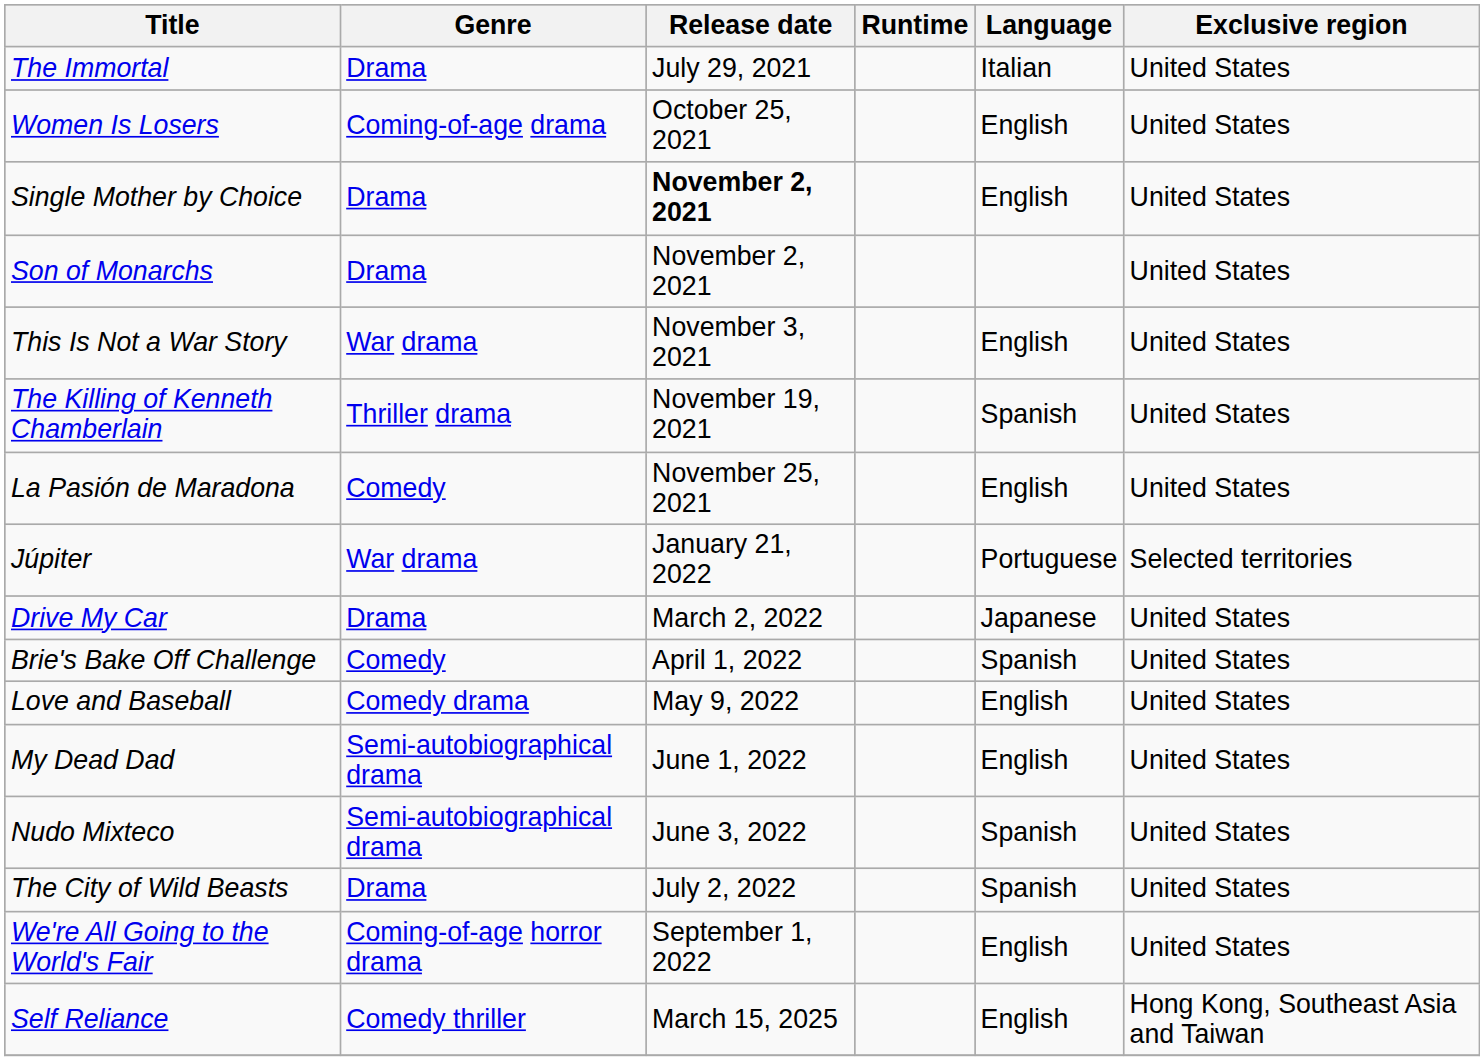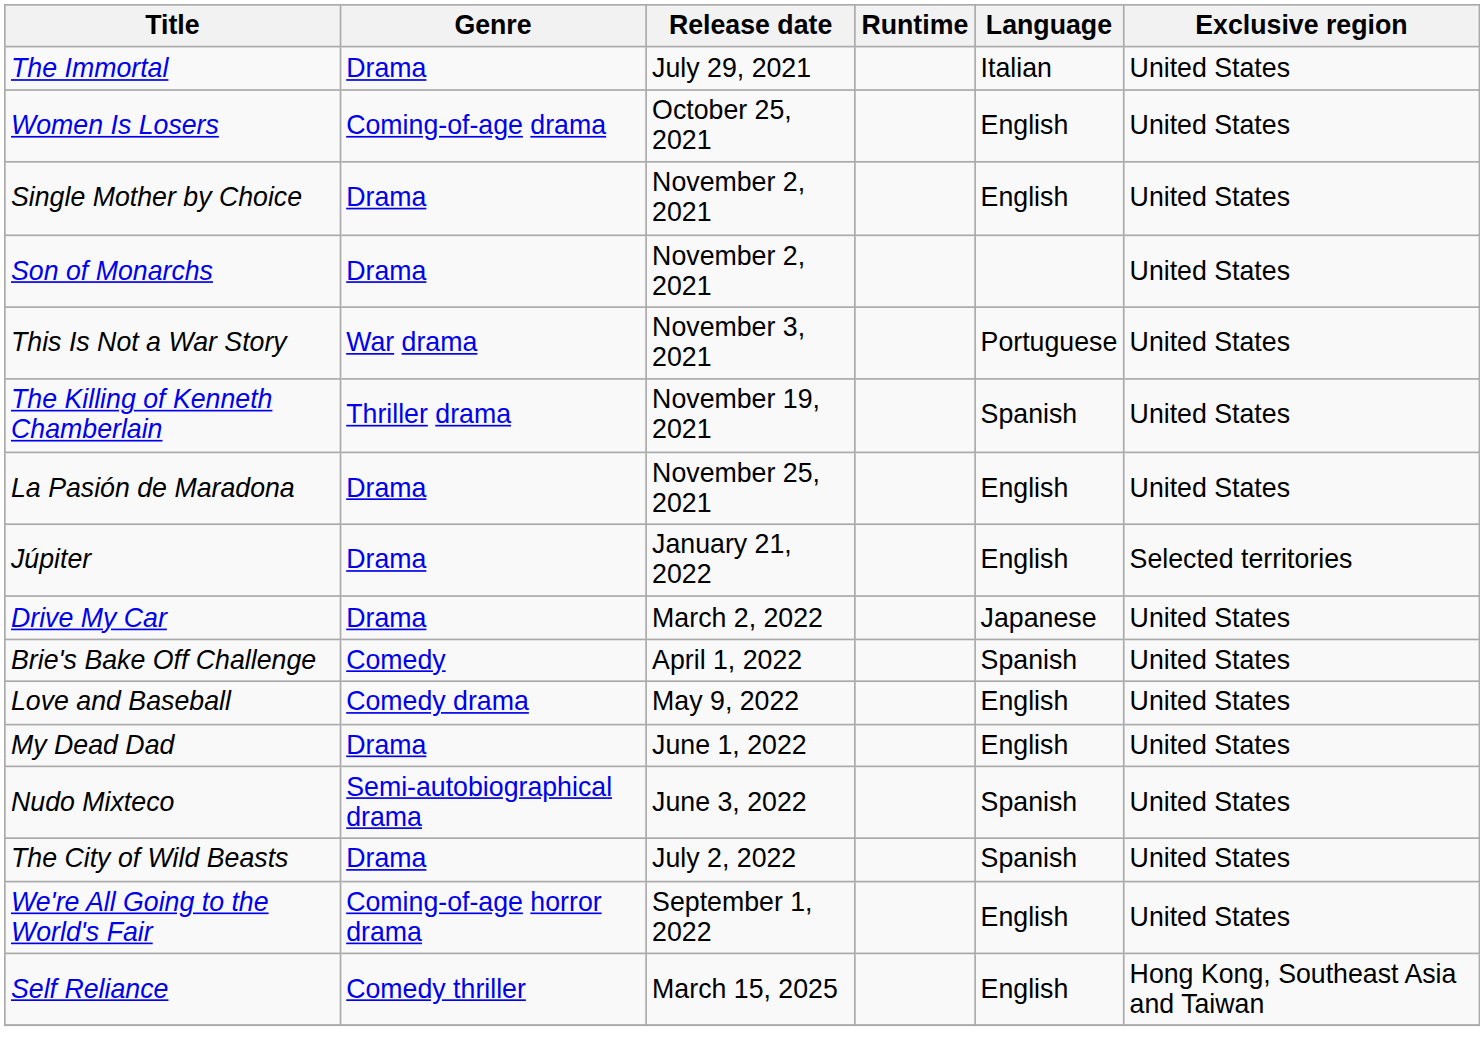 <table class="wikitable sortable" style="width:100%;">
 <tr>
 <th>Title</th>
 <th>Genre</th>
 <th>Release date</th>
 <th>Runtime</th>
 <th>Language</th>
 <th>Exclusive region</th>
 </tr>
 <tr>
 <td><em><a href='#'>The Immortal</a></em></td>
 <td><a href='#'>Drama</a></td>
 <td>July 29, 2021</td>
 <td></td>
 <td>Italian</td>
 <td>United States</td>
 </tr>
 <tr>
 <td><em><a href='#'>Women Is Losers</a></em></td>
 <td><a href='#'>Coming-of-age</a> <a href='#'>drama</a></td>
 <td>October 25, 2021</td>
 <td></td>
 <td>English</td>
 <td>United States</td>
 </tr>
 <tr>
 <td><em>Single Mother by Choice</em></td>
 <td><a href='#'>Drama</a></td>
-<td><strong>November 2, 2021</strong></td>
+<td>November 2, 2021</td>
 <td></td>
 <td>English</td>
 <td>United States</td>
 </tr>
 <tr>
 <td><em><a href='#'>Son of Monarchs</a></em></td>
 <td><a href='#'>Drama</a></td>
 <td>November 2, 2021</td>
 <td></td>
 <td></td>
 <td>United States</td>
 </tr>
 <tr>
 <td><em>This Is Not a War Story</em></td>
 <td><a href='#'>War</a> <a href='#'>drama</a></td>
 <td>November 3, 2021</td>
 <td></td>
-<td>English</td>
+<td>Portuguese</td>
 <td>United States</td>
 </tr>
 <tr>
 <td><em><a href='#'>The Killing of Kenneth Chamberlain</a></em></td>
 <td><a href='#'>Thriller</a> <a href='#'>drama</a></td>
 <td>November 19, 2021</td>
 <td></td>
 <td>Spanish</td>
 <td>United States</td>
 </tr>
 <tr>
 <td><em>La Pasión de Maradona</em></td>
-<td><a href='#'>Comedy</a></td>
+<td><a href='#'>Drama</a></td>
 <td>November 25, 2021</td>
 <td></td>
 <td>English</td>
 <td>United States</td>
 </tr>
 <tr>
 <td><em>Júpiter</em></td>
-<td><a href='#'>War</a> <a href='#'>drama</a></td>
+<td><a href='#'>Drama</a></td>
 <td>January 21, 2022</td>
 <td></td>
-<td>Portuguese</td>
+<td>English</td>
 <td>Selected territories</td>
 </tr>
 <tr>
 <td><em><a href='#'>Drive My Car</a></em></td>
 <td><a href='#'>Drama</a></td>
 <td>March 2, 2022</td>
 <td></td>
 <td>Japanese</td>
 <td>United States</td>
 </tr>
 <tr>
 <td><em>Brie's Bake Off Challenge</em></td>
 <td><a href='#'>Comedy</a></td>
 <td>April 1, 2022</td>
 <td></td>
 <td>Spanish</td>
 <td>United States</td>
 </tr>
 <tr>
 <td><em>Love and Baseball</em></td>
 <td><a href='#'>Comedy drama</a></td>
 <td>May 9, 2022</td>
 <td></td>
 <td>English</td>
 <td>United States</td>
 </tr>
 <tr>
 <td><em>My Dead Dad</em></td>
-<td><a href='#'>Semi-autobiographical</a> <a href='#'>drama</a></td>
+<td><a href='#'>Drama</a></td>
 <td>June 1, 2022</td>
 <td></td>
 <td>English</td>
 <td>United States</td>
 </tr>
 <tr>
 <td><em>Nudo Mixteco</em></td>
 <td><a href='#'>Semi-autobiographical</a> <a href='#'>drama</a></td>
 <td>June 3, 2022</td>
 <td></td>
 <td>Spanish</td>
 <td>United States</td>
 </tr>
 <tr>
 <td><em>The City of Wild Beasts</em></td>
 <td><a href='#'>Drama</a></td>
 <td>July 2, 2022</td>
 <td></td>
 <td>Spanish</td>
 <td>United States</td>
 </tr>
 <tr>
 <td><em><a href='#'>We're All Going to the World's Fair</a></em></td>
 <td><a href='#'>Coming-of-age</a> <a href='#'>horror</a> <a href='#'>drama</a></td>
 <td>September 1, 2022</td>
 <td></td>
 <td>English</td>
 <td>United States</td>
 </tr>
 <tr>
 <td><em><a href='#'>Self Reliance</a></em></td>
 <td><a href='#'>Comedy thriller</a></td>
 <td>March 15, 2025</td>
 <td></td>
 <td>English</td>
 <td>Hong Kong, Southeast Asia and Taiwan</td>
 </tr>
 <tr>
 </tr>
 </table>
